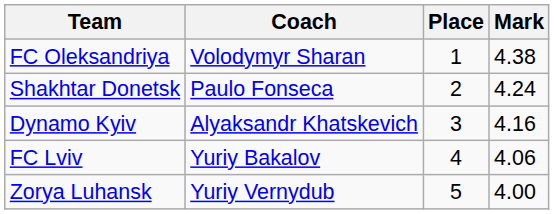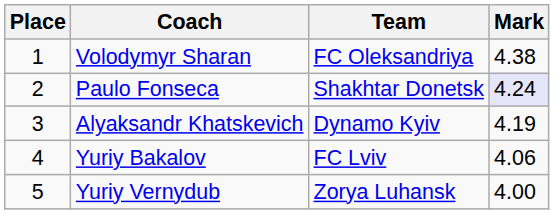 <table class="wikitable" style="font-size:90%">
 <tr>
+<th>Place</th>
+<th>Coach</th>
 <th>Team</th>
-<th>Coach</th>
-<th>Place</th>
 <th>Mark</th>
 </tr>
 <tr>
+<td align=center>1</td>
+<td> <a href='#'>Volodymyr Sharan</a></td>
 <td><a href='#'>FC Oleksandriya</a></td>
-<td> <a href='#'>Volodymyr Sharan</a></td>
-<td align=center>1</td>
 <td>4.38</td>
 </tr>
 <tr>
+<td align=center>2</td>
+<td> <a href='#'>Paulo Fonseca</a></td>
 <td><a href='#'>Shakhtar Donetsk</a></td>
-<td> <a href='#'>Paulo Fonseca</a></td>
-<td align=center>2</td>
-<td>4.24</td>
+<td style="background: lavender;">4.24</td>
 </tr>
 <tr>
+<td align=center>3</td>
+<td> <a href='#'>Alyaksandr Khatskevich</a></td>
 <td><a href='#'>Dynamo Kyiv</a></td>
-<td> <a href='#'>Alyaksandr Khatskevich</a></td>
-<td align=center>3</td>
-<td>4.16</td>
+<td>4.19</td>
 </tr>
 <tr>
+<td align=center>4</td>
+<td> <a href='#'>Yuriy Bakalov</a></td>
 <td><a href='#'>FC Lviv</a></td>
-<td> <a href='#'>Yuriy Bakalov</a></td>
-<td align=center>4</td>
 <td>4.06</td>
 </tr>
 <tr>
+<td align=center>5</td>
+<td> <a href='#'>Yuriy Vernydub</a></td>
 <td><a href='#'>Zorya Luhansk</a></td>
-<td> <a href='#'>Yuriy Vernydub</a></td>
-<td align=center>5</td>
 <td>4.00</td>
 </tr>
 </table>
